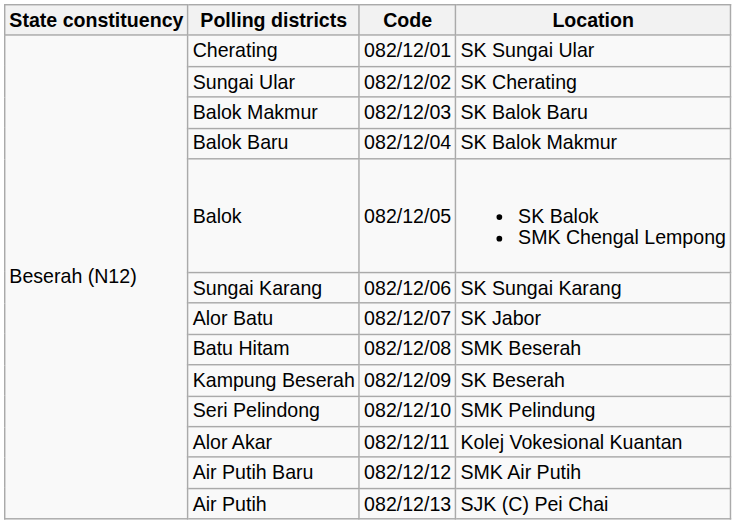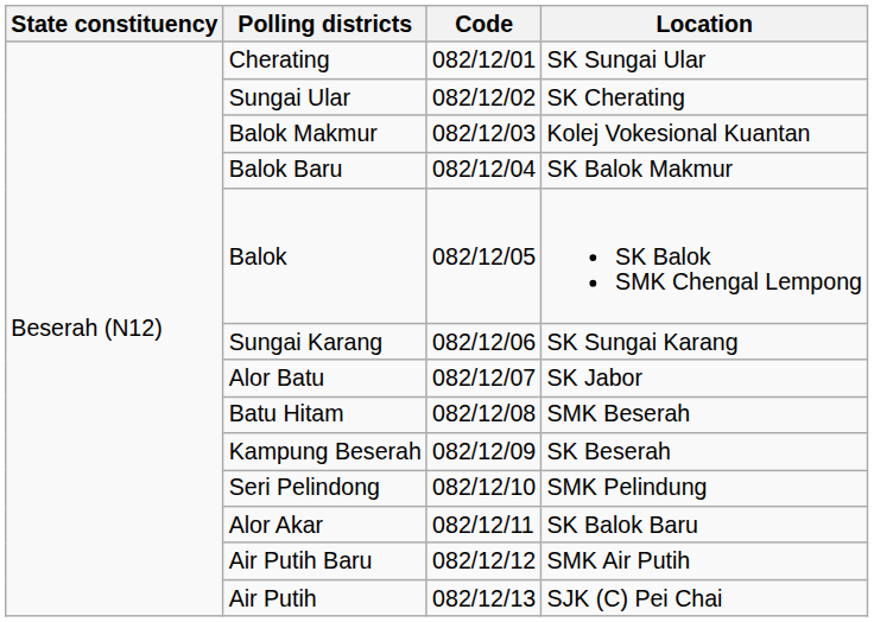 <table class="wikitable sortable mw-collapsible" style="white-space:nowrap;font-size:85%">
 <tr>
 <th>State constituency</th>
 <th>Polling districts</th>
 <th>Code</th>
 <th>Location</th>
 </tr>
 <tr>
 <td rowspan="13">Beserah (N12)</td>
 <td>Cherating</td>
 <td>082/12/01</td>
 <td>SK Sungai Ular</td>
 </tr>
 <tr>
 <td>Sungai Ular</td>
 <td>082/12/02</td>
 <td>SK Cherating</td>
 </tr>
 <tr>
 <td>Balok Makmur</td>
 <td>082/12/03</td>
-<td>SK Balok Baru</td>
+<td>Kolej Vokesional Kuantan</td>
 </tr>
 <tr>
 <td>Balok Baru</td>
 <td>082/12/04</td>
 <td>SK Balok Makmur</td>
 </tr>
 <tr>
 <td>Balok</td>
 <td>082/12/05</td>
 <td><br><ul><li>SK Balok</li><li>SMK Chengal Lempong</li></ul></td>
 </tr>
 <tr>
 <td>Sungai Karang</td>
 <td>082/12/06</td>
 <td>SK Sungai Karang</td>
 </tr>
 <tr>
 <td>Alor Batu</td>
 <td>082/12/07</td>
 <td>SK Jabor</td>
 </tr>
 <tr>
 <td>Batu Hitam</td>
 <td>082/12/08</td>
 <td>SMK Beserah</td>
 </tr>
 <tr>
 <td>Kampung Beserah</td>
 <td>082/12/09</td>
 <td>SK Beserah</td>
 </tr>
 <tr>
 <td>Seri Pelindong</td>
 <td>082/12/10</td>
 <td>SMK Pelindung</td>
 </tr>
 <tr>
 <td>Alor Akar</td>
 <td>082/12/11</td>
-<td>Kolej Vokesional Kuantan</td>
+<td>SK Balok Baru</td>
 </tr>
 <tr>
 <td>Air Putih Baru</td>
 <td>082/12/12</td>
 <td>SMK Air Putih</td>
 </tr>
 <tr>
 <td>Air Putih</td>
 <td>082/12/13</td>
 <td>SJK (C) Pei Chai</td>
 </tr>
 </table>
